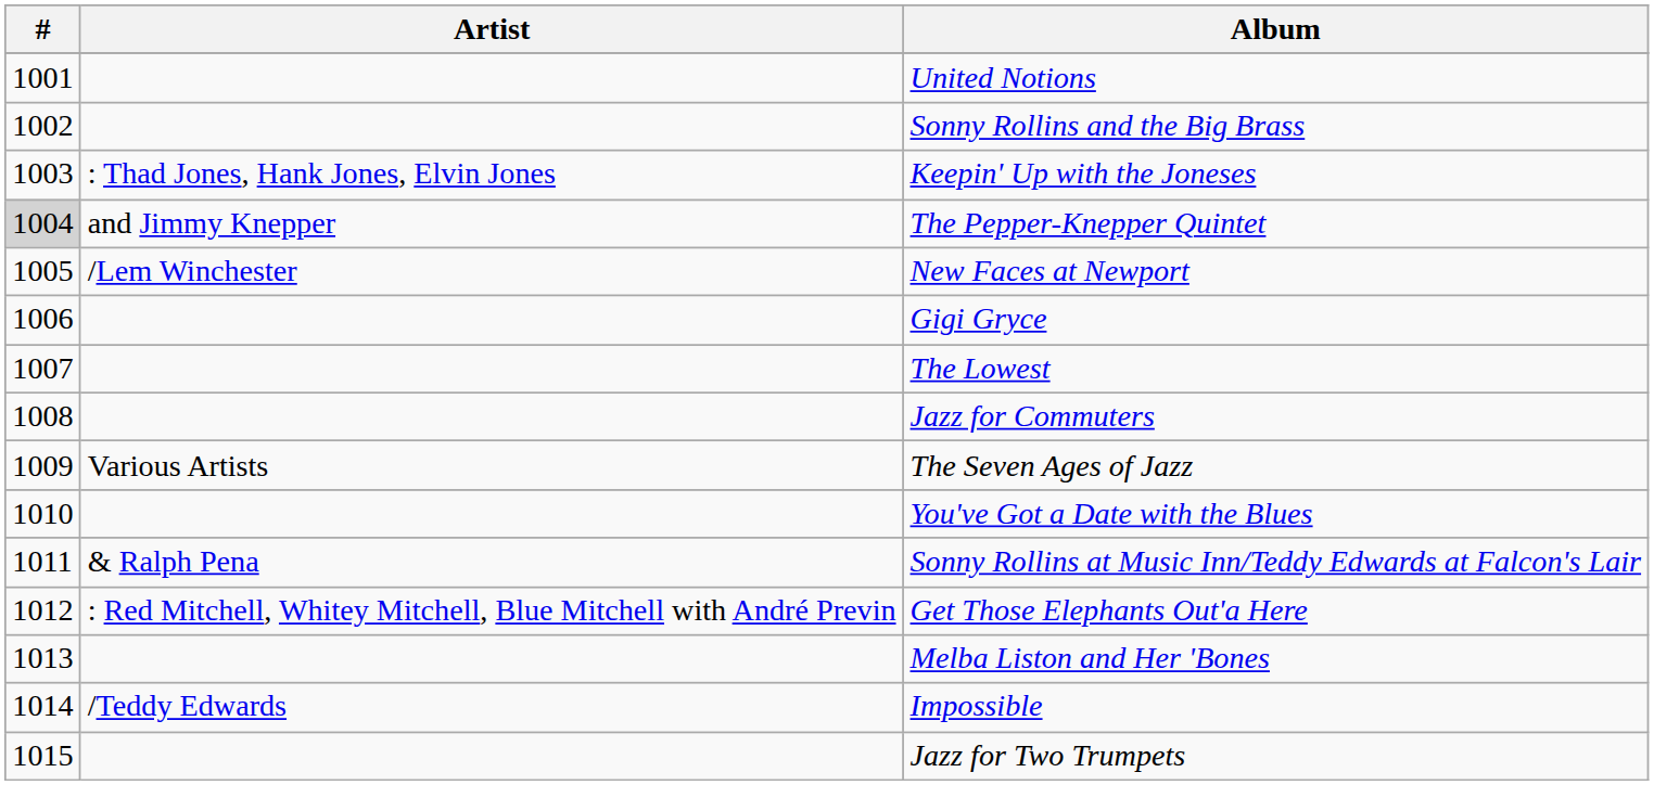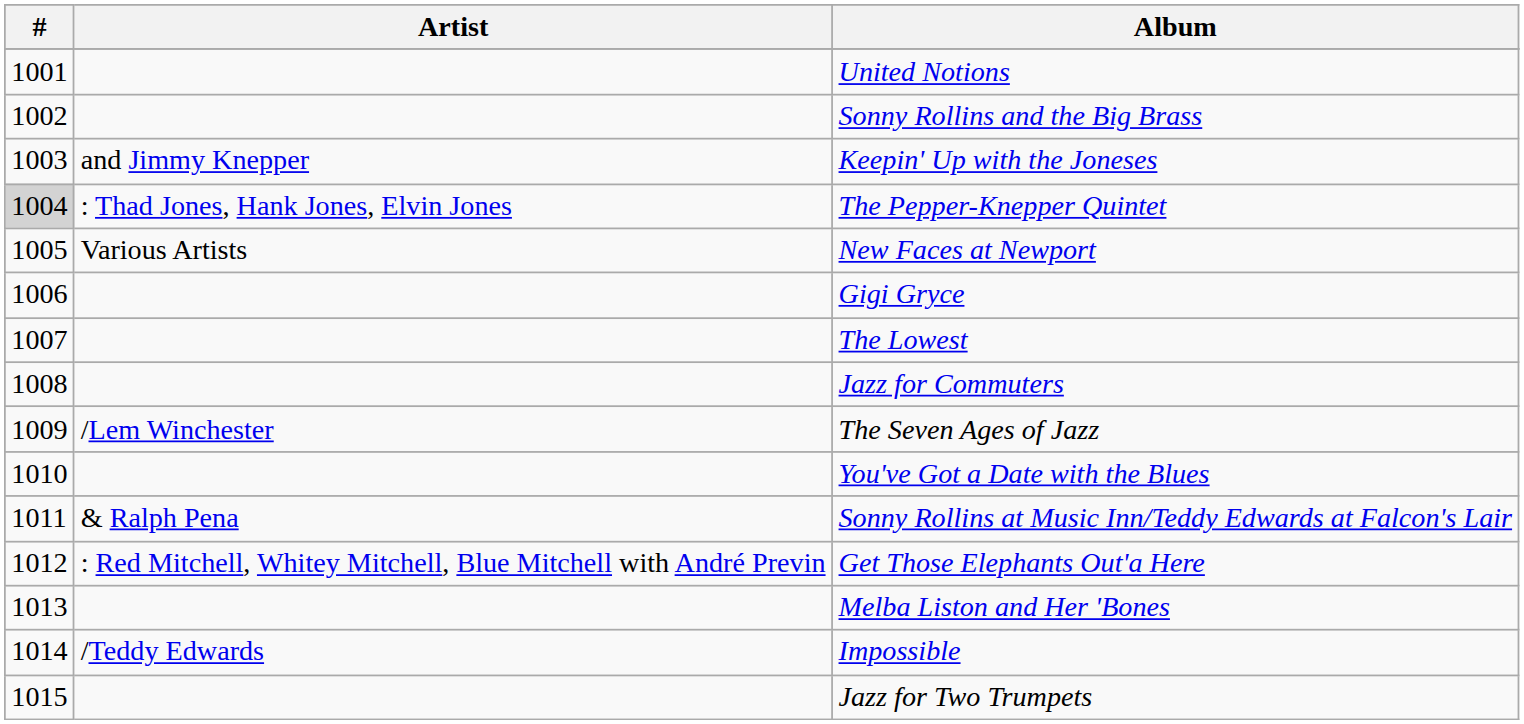 <table class="wikitable sortable">
 <tr>
 <th>#</th>
 <th>Artist</th>
 <th>Album</th>
 </tr>
 <tr>
 </tr>
 <tr>
 <td>1001</td>
 <td></td>
 <td><em><a href='#'>United Notions</a></em></td>
 </tr>
 <tr>
 <td>1002</td>
 <td></td>
 <td><em><a href='#'>Sonny Rollins and the Big Brass</a></em></td>
 </tr>
 <tr>
 <td>1003</td>
-<td>: <a href='#'>Thad Jones</a>, <a href='#'>Hank Jones</a>, <a href='#'>Elvin Jones</a></td>
+<td> and <a href='#'>Jimmy Knepper</a></td>
 <td><em><a href='#'>Keepin' Up with the Joneses</a></em></td>
 </tr>
 <tr>
 <td style="background: lightgrey;">1004</td>
-<td> and <a href='#'>Jimmy Knepper</a></td>
+<td>: <a href='#'>Thad Jones</a>, <a href='#'>Hank Jones</a>, <a href='#'>Elvin Jones</a></td>
 <td><em><a href='#'>The Pepper-Knepper Quintet</a></em></td>
 </tr>
 <tr>
 <td>1005</td>
-<td>/<a href='#'>Lem Winchester</a></td>
+<td>Various Artists</td>
 <td><em><a href='#'>New Faces at Newport</a></em></td>
 </tr>
 <tr>
 <td>1006</td>
 <td></td>
 <td><em><a href='#'>Gigi Gryce</a></em></td>
 </tr>
 <tr>
 <td>1007</td>
 <td></td>
 <td><em><a href='#'>The Lowest</a></em></td>
 </tr>
 <tr>
 <td>1008</td>
 <td></td>
 <td><em><a href='#'>Jazz for Commuters</a></em></td>
 </tr>
 <tr>
 <td>1009</td>
-<td>Various Artists</td>
+<td>/<a href='#'>Lem Winchester</a></td>
 <td><em>The Seven Ages of Jazz</em></td>
 </tr>
 <tr>
 <td>1010</td>
 <td></td>
 <td><em><a href='#'>You've Got a Date with the Blues</a></em></td>
 </tr>
 <tr>
 <td>1011</td>
 <td> & <a href='#'>Ralph Pena</a></td>
 <td><em><a href='#'>Sonny Rollins at Music Inn/Teddy Edwards at Falcon's Lair</a></em></td>
 </tr>
 <tr>
 <td>1012</td>
 <td>: <a href='#'>Red Mitchell</a>, <a href='#'>Whitey Mitchell</a>, <a href='#'>Blue Mitchell</a> with <a href='#'>André Previn</a></td>
 <td><em><a href='#'>Get Those Elephants Out'a Here</a></em></td>
 </tr>
 <tr>
 <td>1013</td>
 <td></td>
 <td><em><a href='#'>Melba Liston and Her 'Bones</a></em></td>
 </tr>
 <tr>
 <td>1014</td>
 <td>/<a href='#'>Teddy Edwards</a></td>
 <td><em><a href='#'>Impossible</a></em></td>
 </tr>
 <tr>
 <td>1015</td>
 <td></td>
 <td><em>Jazz for Two Trumpets</em></td>
 </tr>
 </table>
